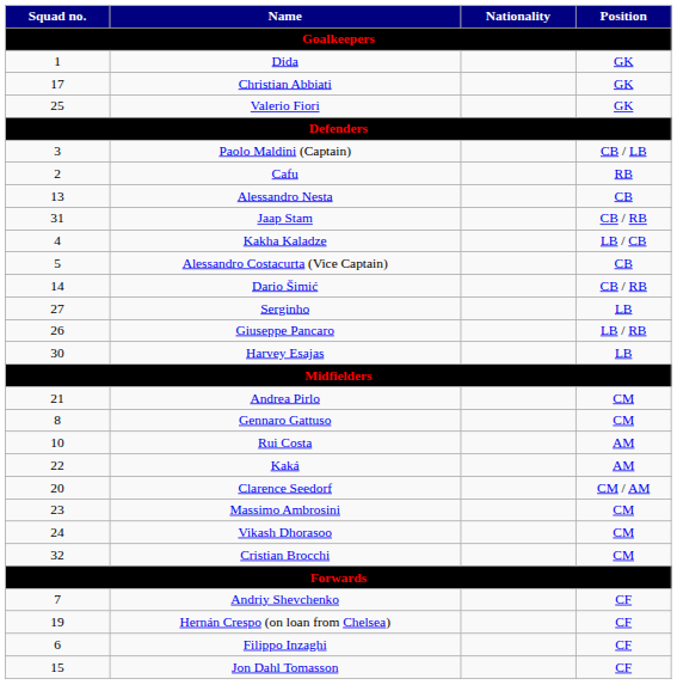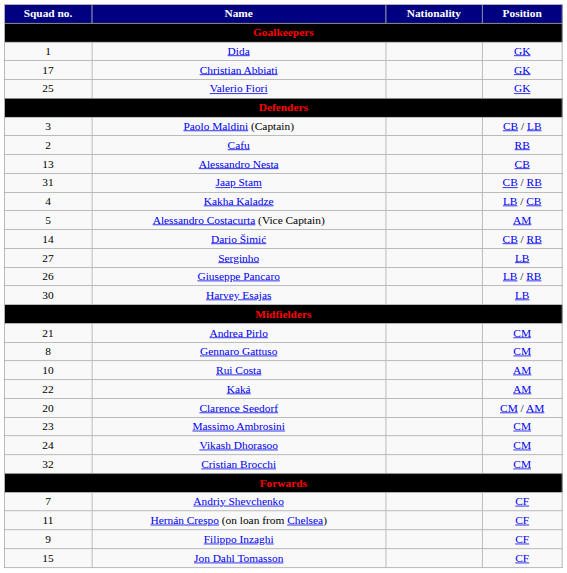 <table class="wikitable" style="text-align:center; font-size:90%; width:80%">
 <tr>
 <th style="background:#000080; color:white; text-align:center">Squad no.</th>
 <th style="background:#000080; color:white; text-align:center">Name</th>
 <th style="background:#000080; color:white; text-align:center">Nationality</th>
 <th style="background:#000080; color:white; text-align:center">Position</th>
 </tr>
 <tr>
 <th colspan="6" style="background:#000000; color:red; text-align:center">Goalkeepers</th>
 </tr>
 <tr>
 <td>1</td>
 <td><a href='#'>Dida</a></td>
 <td></td>
 <td><a href='#'>GK</a></td>
 </tr>
 <tr>
 <td>17</td>
 <td><a href='#'>Christian Abbiati</a></td>
 <td></td>
 <td><a href='#'>GK</a></td>
 </tr>
 <tr>
 <td>25</td>
 <td><a href='#'>Valerio Fiori</a></td>
 <td></td>
 <td><a href='#'>GK</a></td>
 </tr>
 <tr>
 <th colspan="6" style="background:#000000; color:red; text-align:center">Defenders</th>
 </tr>
 <tr>
 <td>3</td>
 <td><a href='#'>Paolo Maldini</a> (Captain)</td>
 <td></td>
 <td><a href='#'>CB</a> / <a href='#'>LB</a></td>
 </tr>
 <tr>
 <td>2</td>
 <td><a href='#'>Cafu</a></td>
 <td></td>
 <td><a href='#'>RB</a></td>
 </tr>
 <tr>
 <td>13</td>
 <td><a href='#'>Alessandro Nesta</a></td>
 <td></td>
 <td><a href='#'>CB</a></td>
 </tr>
 <tr>
 <td>31</td>
 <td><a href='#'>Jaap Stam</a></td>
 <td></td>
 <td><a href='#'>CB</a> / <a href='#'>RB</a></td>
 </tr>
 <tr>
 <td>4</td>
 <td><a href='#'>Kakha Kaladze</a></td>
 <td></td>
 <td><a href='#'>LB</a> / <a href='#'>CB</a></td>
 </tr>
 <tr>
 <td>5</td>
 <td><a href='#'>Alessandro Costacurta</a> (Vice Captain)</td>
 <td></td>
-<td><a href='#'>CB</a></td>
+<td><a href='#'>AM</a></td>
 </tr>
 <tr>
 <td>14</td>
 <td><a href='#'>Dario Šimić</a></td>
 <td></td>
 <td><a href='#'>CB</a> / <a href='#'>RB</a></td>
 </tr>
 <tr>
 <td>27</td>
 <td><a href='#'>Serginho</a></td>
 <td></td>
 <td><a href='#'>LB</a></td>
 </tr>
 <tr>
 <td>26</td>
 <td><a href='#'>Giuseppe Pancaro</a></td>
 <td></td>
 <td><a href='#'>LB</a> / <a href='#'>RB</a></td>
 </tr>
 <tr>
 <td>30</td>
 <td><a href='#'>Harvey Esajas</a></td>
 <td></td>
 <td><a href='#'>LB</a></td>
 </tr>
 <tr>
 <th colspan="6" style="background:#000000; color:red; text-align:center">Midfielders</th>
 </tr>
 <tr>
 <td>21</td>
 <td><a href='#'>Andrea Pirlo</a></td>
 <td></td>
 <td><a href='#'>CM</a></td>
 </tr>
 <tr>
 <td>8</td>
 <td><a href='#'>Gennaro Gattuso</a></td>
 <td></td>
 <td><a href='#'>CM</a></td>
 </tr>
 <tr>
 <td>10</td>
 <td><a href='#'>Rui Costa</a></td>
 <td></td>
 <td><a href='#'>AM</a></td>
 </tr>
 <tr>
 <td>22</td>
 <td><a href='#'>Kaká</a></td>
 <td></td>
 <td><a href='#'>AM</a></td>
 </tr>
 <tr>
 <td>20</td>
 <td><a href='#'>Clarence Seedorf</a></td>
 <td></td>
 <td><a href='#'>CM</a> / <a href='#'>AM</a></td>
 </tr>
 <tr>
 <td>23</td>
 <td><a href='#'>Massimo Ambrosini</a></td>
 <td></td>
 <td><a href='#'>CM</a></td>
 </tr>
 <tr>
 <td>24</td>
 <td><a href='#'>Vikash Dhorasoo</a></td>
 <td></td>
 <td><a href='#'>CM</a></td>
 </tr>
 <tr>
 <td>32</td>
 <td><a href='#'>Cristian Brocchi</a></td>
 <td></td>
 <td><a href='#'>CM</a></td>
 </tr>
 <tr>
 <th colspan="7" style="background:#000000; color:red; text-align:center">Forwards</th>
 </tr>
 <tr>
 <td>7</td>
 <td><a href='#'>Andriy Shevchenko</a></td>
 <td></td>
 <td><a href='#'>CF</a></td>
 </tr>
 <tr>
-<td>19</td>
+<td>11</td>
 <td><a href='#'>Hernán Crespo</a> (on loan from <a href='#'>Chelsea</a>)</td>
 <td></td>
 <td><a href='#'>CF</a></td>
 </tr>
 <tr>
-<td>6</td>
+<td>9</td>
 <td><a href='#'>Filippo Inzaghi</a></td>
 <td></td>
 <td><a href='#'>CF</a></td>
 </tr>
 <tr>
 <td>15</td>
 <td><a href='#'>Jon Dahl Tomasson</a></td>
 <td></td>
 <td><a href='#'>CF</a></td>
 </tr>
 </table>
